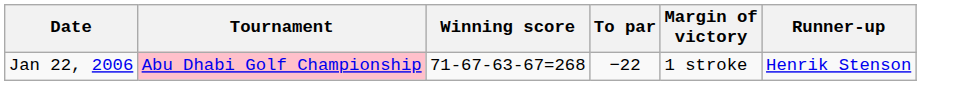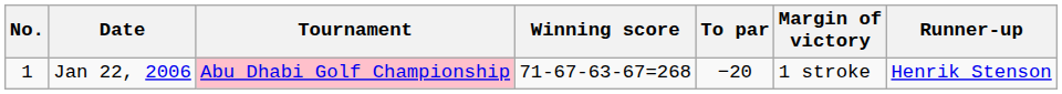 <table class="wikitable" style="font-size:95%;">
 <tr>
+<th>No.</th>
 <th>Date</th>
 <th>Tournament</th>
 <th>Winning score</th>
 <th>To par</th>
 <th>Margin of<br>victory</th>
 <th>Runner-up</th>
 </tr>
 <tr>
+<td align=center>1</td>
 <td align=right>Jan 22, <a href='#'>2006</a></td>
 <td style="background: pink;"><a href='#'>Abu Dhabi Golf Championship</a></td>
 <td align=right>71-67-63-67=268</td>
-<td align=center>−22</td>
+<td align=center>−20</td>
 <td>1 stroke</td>
 <td> <a href='#'>Henrik Stenson</a></td>
 </tr>
 </table>
